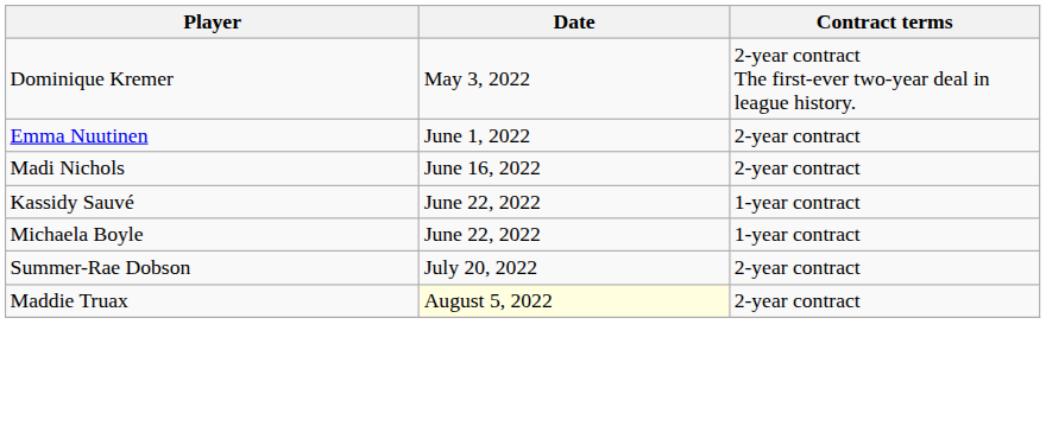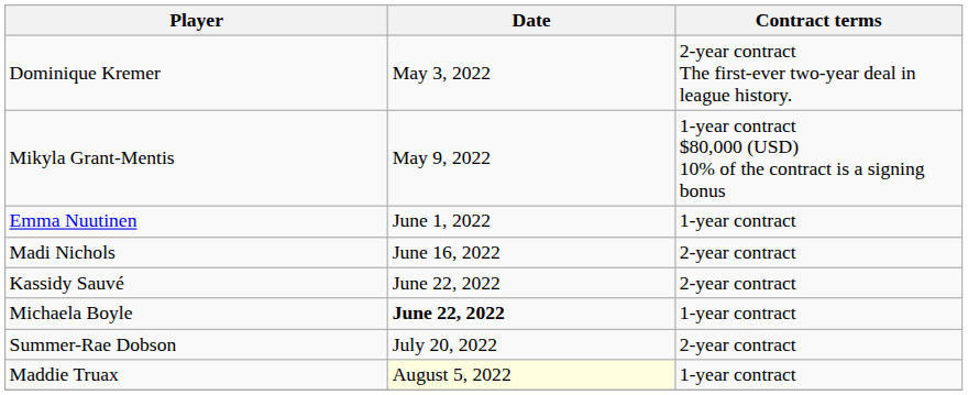 <table class="wikitable" style="width:50%;">
 <tr style="text-align:center; background:#ddd;">
 <th style="width:40%;">Player</th>
 <th style="width:30%;">Date</th>
 <th style="width:30%;">Contract terms</th>
 </tr>
 <tr>
 <td>Dominique Kremer</td>
 <td>May 3, 2022</td>
 <td>2-year contract<br>The first-ever two-year deal in league history.</td>
 </tr>
 <tr>
+<td>Mikyla Grant-Mentis</td>
+<td>May 9, 2022</td>
+<td>1-year contract<br>$80,000 (USD)<br>10% of the contract is a signing bonus</td>
+</tr>
+<tr>
 <td><a href='#'>Emma Nuutinen</a></td>
 <td>June 1, 2022</td>
-<td>2-year contract</td>
+<td>1-year contract</td>
 </tr>
 <tr>
 <td>Madi Nichols</td>
 <td>June 16, 2022</td>
 <td>2-year contract</td>
 </tr>
 <tr>
 <td>Kassidy Sauvé</td>
 <td>June 22, 2022</td>
-<td>1-year contract</td>
+<td>2-year contract</td>
 </tr>
 <tr>
 <td>Michaela Boyle</td>
-<td>June 22, 2022</td>
+<td><strong>June 22, 2022</strong></td>
 <td>1-year contract</td>
 </tr>
 <tr>
 <td>Summer-Rae Dobson</td>
 <td>July 20, 2022</td>
 <td>2-year contract</td>
 </tr>
 <tr>
 <td>Maddie Truax</td>
 <td style="background: lightyellow;">August 5, 2022</td>
-<td>2-year contract</td>
+<td>1-year contract</td>
 </tr>
 <tr>
 </tr>
 </table>
